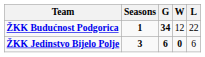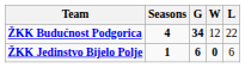 <table class="wikitable" style="font-size:90%; text-align:center;">
 <tr>
 <th>Team</th>
 <th>Seasons</th>
 <th>G</th>
 <th>W</th>
 <th>L</th>
 </tr>
 <tr>
 <td style="text-align:left;"><strong><a href='#'>ŽKK Budućnost Podgorica</a></strong></td>
-<td><strong>1</strong></td>
+<td><strong>4</strong></td>
 <td><strong>34</strong></td>
 <td>12</td>
 <td>22</td>
 </tr>
 <tr>
 <td style="text-align:left;"><strong><a href='#'>ŽKK Jedinstvo Bijelo Polje</a></strong></td>
-<td><strong>3</strong></td>
+<td><strong>1</strong></td>
 <td><strong>6</strong></td>
 <td><strong>0</strong></td>
 <td>6</td>
 </tr>
 </table>
